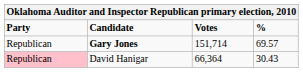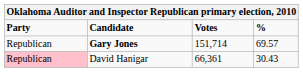 <table class="wikitable">
 <tr>
 <th colspan="4">Oklahoma Auditor and Inspector Republican primary election, 2010</th>
 </tr>
 <tr>
 <td><strong>Party</strong></td>
 <td><strong>Candidate</strong></td>
 <td><strong>Votes</strong></td>
 <td><strong>%</strong></td>
 </tr>
 <tr>
 <td>Republican</td>
 <td><strong>Gary Jones</strong></td>
 <td>151,714</td>
 <td>69.57</td>
 </tr>
 <tr>
 <td style="background: pink;">Republican</td>
 <td>David Hanigar</td>
-<td>66,364</td>
+<td>66,361</td>
 <td>30.43</td>
 </tr>
 </table>
